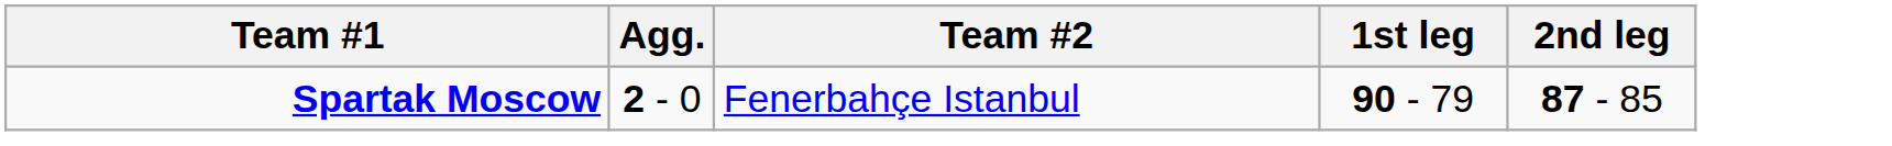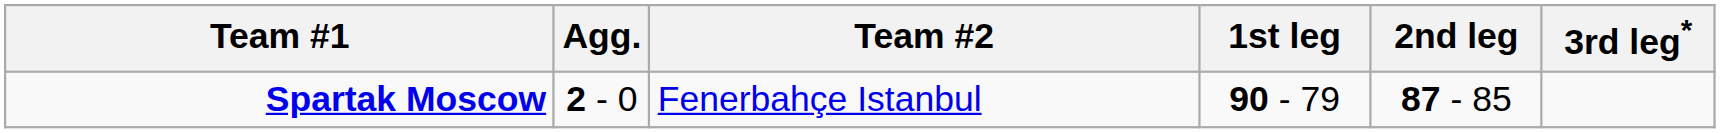 <table class=wikitable style="text-align:center">
 <tr>
 <th width=240>Team #1</th>
 <th width=20>Agg.</th>
 <th width=240>Team #2</th>
 <th width=70>1st leg</th>
 <th width=70>2nd leg</th>
+<th width=70>3rd leg<sup>*</sup></th>
 </tr>
 <tr>
 <td align=right><strong><a href='#'>Spartak Moscow</a></strong> </td>
 <td><strong>2</strong> - 0</td>
 <td align=left> <a href='#'>Fenerbahçe Istanbul</a></td>
 <td><strong>90</strong> - 79</td>
 <td><strong>87</strong> - 85</td>
+<td></td>
 </tr>
 </table>
